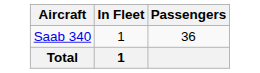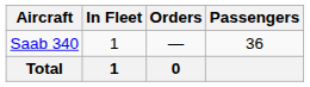 <table class="wikitable" style="margin:0.5em auto">
 <tr>
 <th>Aircraft</th>
 <th>In Fleet</th>
+<th>Orders</th>
 <th>Passengers</th>
 </tr>
 <tr>
 <td><a href='#'>Saab 340</a></td>
 <td align=center>1</td>
+<td align=center>—</td>
 <td align=center>36</td>
 </tr>
 <tr>
 <th>Total</th>
 <th>1</th>
+<th>0</th>
 <th></th>
 </tr>
 </table>
